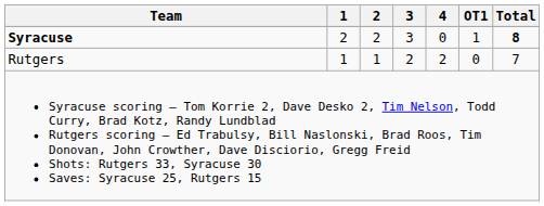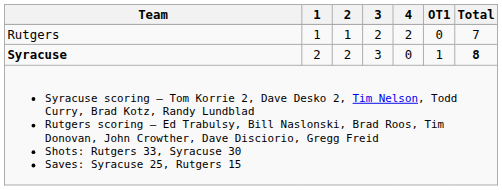 <table class="wikitable" style="text-align:center; max-width:40em">
 <tr>
 <th>Team</th>
 <th style="width:2em">1</th>
 <th style="width:2em">2</th>
 <th style="width:2em">3</th>
 <th style="width:2em">4</th>
 <th style="width:2em">OT1</th>
 <th style="width:2em">Total</th>
 </tr>
 <tr>
 </tr>
 <tr>
+<td style="text-align:left">Rutgers</td>
+<td>1</td>
+<td>1</td>
+<td>2</td>
+<td>2</td>
+<td>0</td>
+<td>7</td>
+</tr>
+<tr>
 <td style="text-align:left"><strong>Syracuse</strong></td>
 <td>2</td>
 <td>2</td>
 <td>3</td>
 <td>0</td>
 <td>1</td>
 <td><strong>8</strong></td>
 </tr>
 <tr>
-<td style="text-align:left">Rutgers</td>
-<td>1</td>
-<td>1</td>
-<td>2</td>
-<td>2</td>
-<td>0</td>
-<td>7</td>
-</tr>
-<tr>
 <td colspan=7 style="text-align:left; font-size:88%;"><br><ul><li>Syracuse scoring – Tom Korrie 2, Dave Desko 2, <a href='#'>Tim Nelson</a>, Todd Curry, Brad Kotz, Randy Lundblad</li><li>Rutgers scoring – Ed Trabulsy, Bill Naslonski, Brad Roos, Tim Donovan, John Crowther, Dave Disciorio, Gregg Freid</li><li>Shots: Rutgers 33, Syracuse 30</li><li>Saves: Syracuse 25, Rutgers 15</li></ul></td>
 </tr>
 </table>
